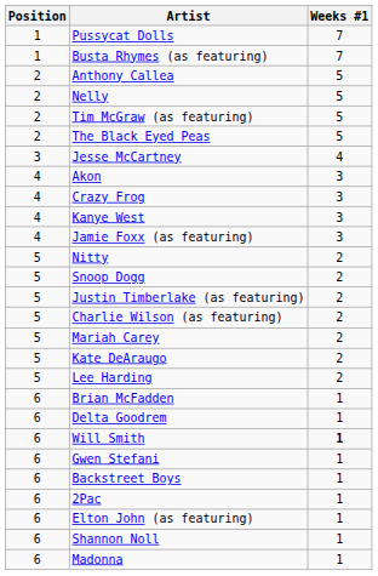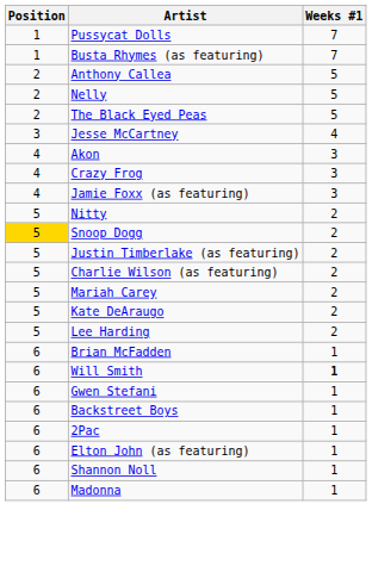 <table class="wikitable sortable" style="font-size:97%;">
 <tr>
 <th>Position</th>
 <th>Artist</th>
 <th>Weeks #1</th>
 </tr>
 <tr>
 <td align="center">1</td>
 <td><a href='#'>Pussycat Dolls</a></td>
 <td align="center">7</td>
 </tr>
 <tr>
 <td align="center">1</td>
 <td><a href='#'>Busta Rhymes</a> (as featuring)</td>
 <td align="center">7</td>
 </tr>
 <tr>
 <td align="center">2</td>
 <td><a href='#'>Anthony Callea</a></td>
 <td align="center">5</td>
 </tr>
 <tr>
 <td align="center">2</td>
 <td><a href='#'>Nelly</a></td>
 <td align="center">5</td>
 </tr>
 <tr>
 <td align="center">2</td>
-<td><a href='#'>Tim McGraw</a> (as featuring)</td>
-<td align="center">5</td>
-</tr>
-<tr>
-<td align="center">2</td>
 <td><a href='#'>The Black Eyed Peas</a></td>
 <td align="center">5</td>
 </tr>
 <tr>
 <td align="center">3</td>
 <td><a href='#'>Jesse McCartney</a></td>
 <td align="center">4</td>
 </tr>
 <tr>
 <td align="center">4</td>
 <td><a href='#'>Akon</a></td>
 <td align="center">3</td>
 </tr>
 <tr>
 <td align="center">4</td>
 <td><a href='#'>Crazy Frog</a></td>
 <td align="center">3</td>
 </tr>
 <tr>
 <td align="center">4</td>
-<td><a href='#'>Kanye West</a></td>
-<td align="center">3</td>
-</tr>
-<tr>
-<td align="center">4</td>
 <td><a href='#'>Jamie Foxx</a> (as featuring)</td>
 <td align="center">3</td>
 </tr>
 <tr>
 <td align="center">5</td>
 <td><a href='#'>Nitty</a></td>
 <td align="center">2</td>
 </tr>
 <tr>
-<td align="center">5</td>
+<td align="center" style="background: gold;">5</td>
 <td><a href='#'>Snoop Dogg</a></td>
 <td align="center">2</td>
 </tr>
 <tr>
 <td align="center">5</td>
 <td><a href='#'>Justin Timberlake</a> (as featuring)</td>
 <td align="center">2</td>
 </tr>
 <tr>
 <td align="center">5</td>
 <td><a href='#'>Charlie Wilson</a> (as featuring)</td>
 <td align="center">2</td>
 </tr>
 <tr>
 <td align="center">5</td>
 <td><a href='#'>Mariah Carey</a></td>
 <td align="center">2</td>
 </tr>
 <tr>
 <td align="center">5</td>
 <td><a href='#'>Kate DeAraugo</a></td>
 <td align="center">2</td>
 </tr>
 <tr>
 <td align="center">5</td>
 <td><a href='#'>Lee Harding</a></td>
 <td align="center">2</td>
 </tr>
 <tr>
 <td align="center">6</td>
 <td><a href='#'>Brian McFadden</a></td>
-<td align="center">1</td>
-</tr>
-<tr>
-<td align="center">6</td>
-<td><a href='#'>Delta Goodrem</a></td>
 <td align="center">1</td>
 </tr>
 <tr>
 <td align="center">6</td>
 <td><a href='#'>Will Smith</a></td>
 <td align="center"><strong>1</strong></td>
 </tr>
 <tr>
 <td align="center">6</td>
 <td><a href='#'>Gwen Stefani</a></td>
 <td align="center">1</td>
 </tr>
 <tr>
 <td align="center">6</td>
 <td><a href='#'>Backstreet Boys</a></td>
 <td align="center">1</td>
 </tr>
 <tr>
 <td align="center">6</td>
 <td><a href='#'>2Pac</a></td>
 <td align="center">1</td>
 </tr>
 <tr>
 <td align="center">6</td>
 <td><a href='#'>Elton John</a> (as featuring)</td>
 <td align="center">1</td>
 </tr>
 <tr>
 <td align="center">6</td>
 <td><a href='#'>Shannon Noll</a></td>
 <td align="center">1</td>
 </tr>
 <tr>
 <td align="center">6</td>
 <td><a href='#'>Madonna</a></td>
 <td align="center">1</td>
 </tr>
 </table>
